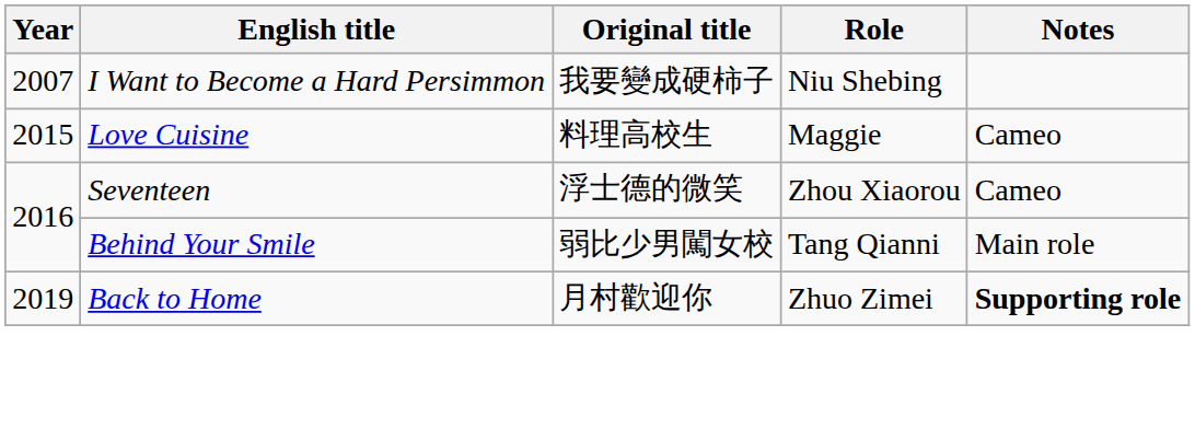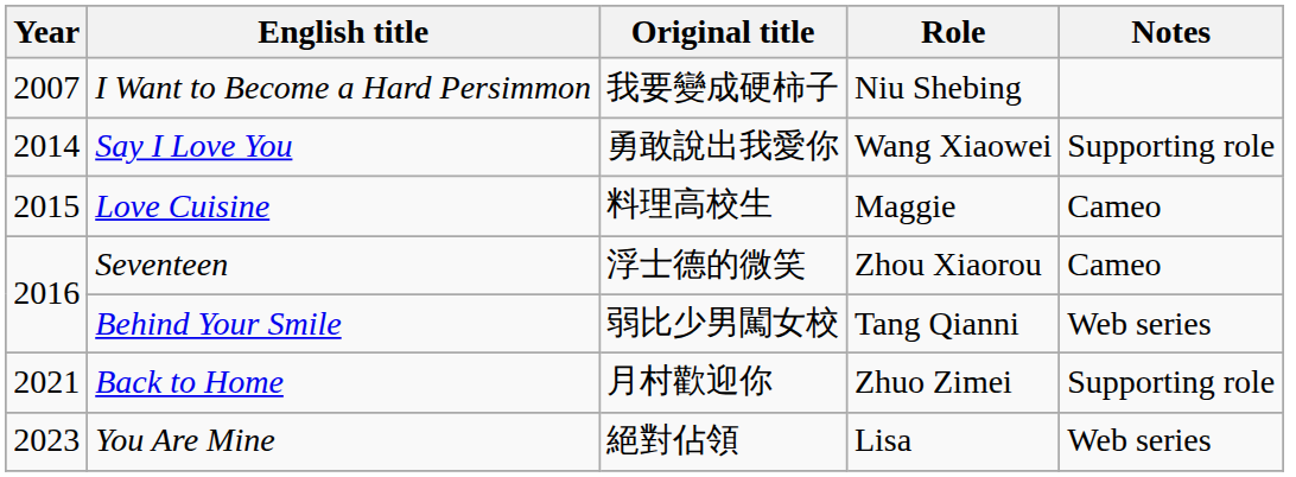 <table class="wikitable sortable">
 <tr>
 <th>Year</th>
 <th>English title</th>
 <th>Original title</th>
 <th>Role</th>
 <th class="unsortable">Notes</th>
 </tr>
 <tr>
 <td>2007</td>
 <td><em>I Want to Become a Hard Persimmon</em></td>
 <td>我要變成硬柿子</td>
 <td>Niu Shebing</td>
 <td></td>
+</tr>
+<tr>
+<td>2014</td>
+<td><em><a href='#'>Say I Love You</a></em></td>
+<td>勇敢說出我愛你</td>
+<td>Wang Xiaowei</td>
+<td>Supporting role</td>
 </tr>
 <tr>
 <td>2015</td>
 <td><em><a href='#'>Love Cuisine</a></em></td>
 <td>料理高校生</td>
 <td>Maggie</td>
 <td>Cameo</td>
 </tr>
 <tr>
 <td rowspan="2">2016</td>
 <td><em>Seventeen</em></td>
 <td>浮士德的微笑</td>
 <td>Zhou Xiaorou</td>
 <td>Cameo</td>
 </tr>
 <tr>
 <td><em><a href='#'>Behind Your Smile</a></em></td>
 <td>弱比少男闖女校</td>
 <td>Tang Qianni</td>
-<td>Main role</td>
+<td>Web series</td>
 </tr>
 <tr>
-<td>2019</td>
+<td>2021</td>
 <td><em><a href='#'>Back to Home</a></em></td>
 <td>月村歡迎你</td>
 <td>Zhuo Zimei</td>
-<td><strong>Supporting role</strong></td>
+<td>Supporting role</td>
+</tr>
+<tr>
+<td>2023</td>
+<td><em>You Are Mine</em></td>
+<td>絕對佔領</td>
+<td>Lisa</td>
+<td>Web series</td>
 </tr>
 </table>
